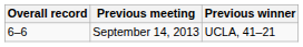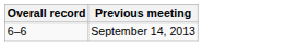 <table class="wikitable">
 <tr>
 <th>Overall record</th>
 <th>Previous meeting</th>
-<th>Previous winner</th>
 </tr>
 <tr>
 <td>6–6</td>
 <td>September 14, 2013</td>
-<td>UCLA, 41–21</td>
 </tr>
 </table>
